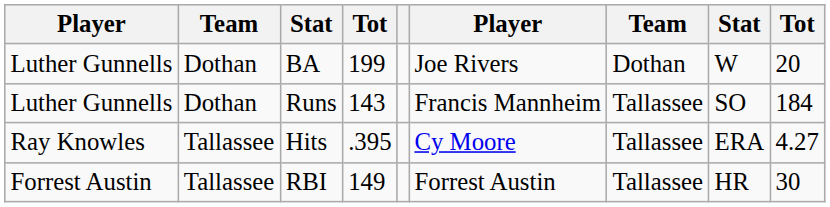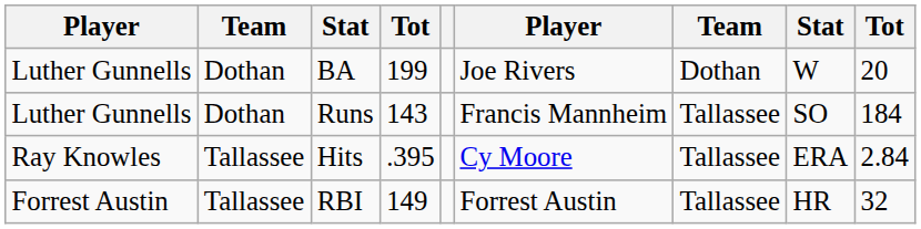 <table class="wikitable">
 <tr>
 <th>Player</th>
 <th>Team</th>
 <th>Stat</th>
 <th>Tot</th>
 <th></th>
 <th>Player</th>
 <th>Team</th>
 <th>Stat</th>
 <th>Tot</th>
 </tr>
 <tr>
 <td>Luther Gunnells</td>
 <td>Dothan</td>
 <td>BA</td>
 <td>199</td>
 <td></td>
 <td>Joe Rivers</td>
 <td>Dothan</td>
 <td>W</td>
 <td>20</td>
 </tr>
 <tr>
 <td>Luther Gunnells</td>
 <td>Dothan</td>
 <td>Runs</td>
 <td>143</td>
 <td></td>
 <td>Francis Mannheim</td>
 <td>Tallassee</td>
 <td>SO</td>
 <td>184</td>
 </tr>
 <tr>
 <td>Ray Knowles</td>
 <td>Tallassee</td>
 <td>Hits</td>
 <td>.395</td>
 <td></td>
 <td><a href='#'>Cy Moore</a></td>
 <td>Tallassee</td>
 <td>ERA</td>
-<td>4.27</td>
+<td>2.84</td>
 </tr>
 <tr>
 <td>Forrest Austin</td>
 <td>Tallassee</td>
 <td>RBI</td>
 <td>149</td>
 <td></td>
 <td>Forrest Austin</td>
 <td>Tallassee</td>
 <td>HR</td>
-<td>30</td>
+<td>32</td>
 </tr>
 </table>
